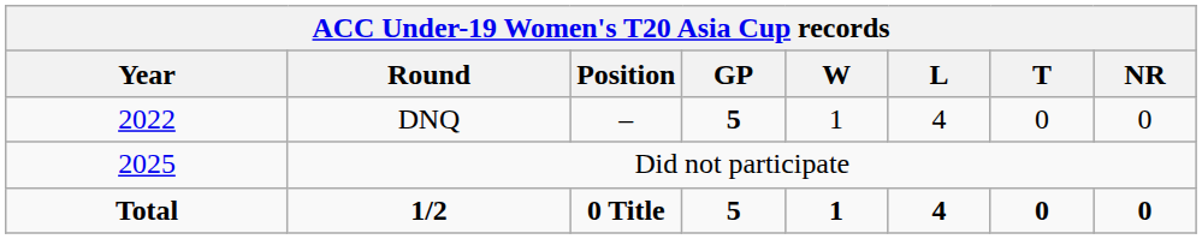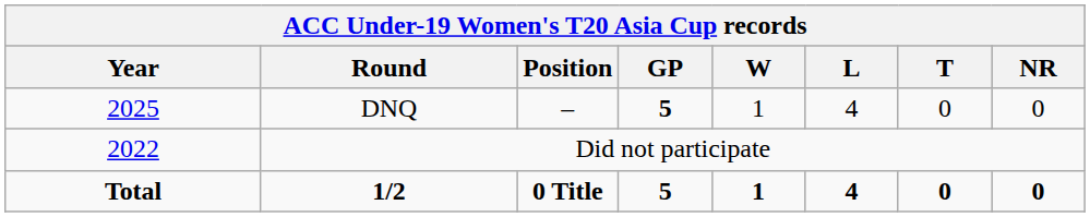 <table class="wikitable" style="text-align: center; width=900px;">
 <tr>
 <th colspan=9><a href='#'>ACC Under-19 Women's T20 Asia Cup</a> records</th>
 </tr>
 <tr>
 <th width=150>Year</th>
 <th width=150>Round</th>
 <th width=50>Position</th>
 <th width=50>GP</th>
 <th width=50>W</th>
 <th width=50>L</th>
 <th width=50>T</th>
 <th width=50>NR</th>
 </tr>
 <tr>
-<td> <a href='#'>2022</a></td>
+<td> <a href='#'>2025</a></td>
 <td>DNQ</td>
 <td>–</td>
 <td><strong>5</strong></td>
 <td>1</td>
 <td>4</td>
 <td>0</td>
 <td>0</td>
 </tr>
 <tr>
-<td> <a href='#'>2025</a></td>
+<td> <a href='#'>2022</a></td>
 <td colspan=8>Did not participate</td>
 </tr>
 <tr>
 <td><strong>Total</strong></td>
 <td><strong>1/2</strong></td>
 <td><strong>0 Title</strong></td>
 <td><strong>5</strong></td>
 <td><strong>1</strong></td>
 <td><strong>4</strong></td>
 <td><strong>0</strong></td>
 <td><strong>0</strong></td>
 </tr>
 </table>
